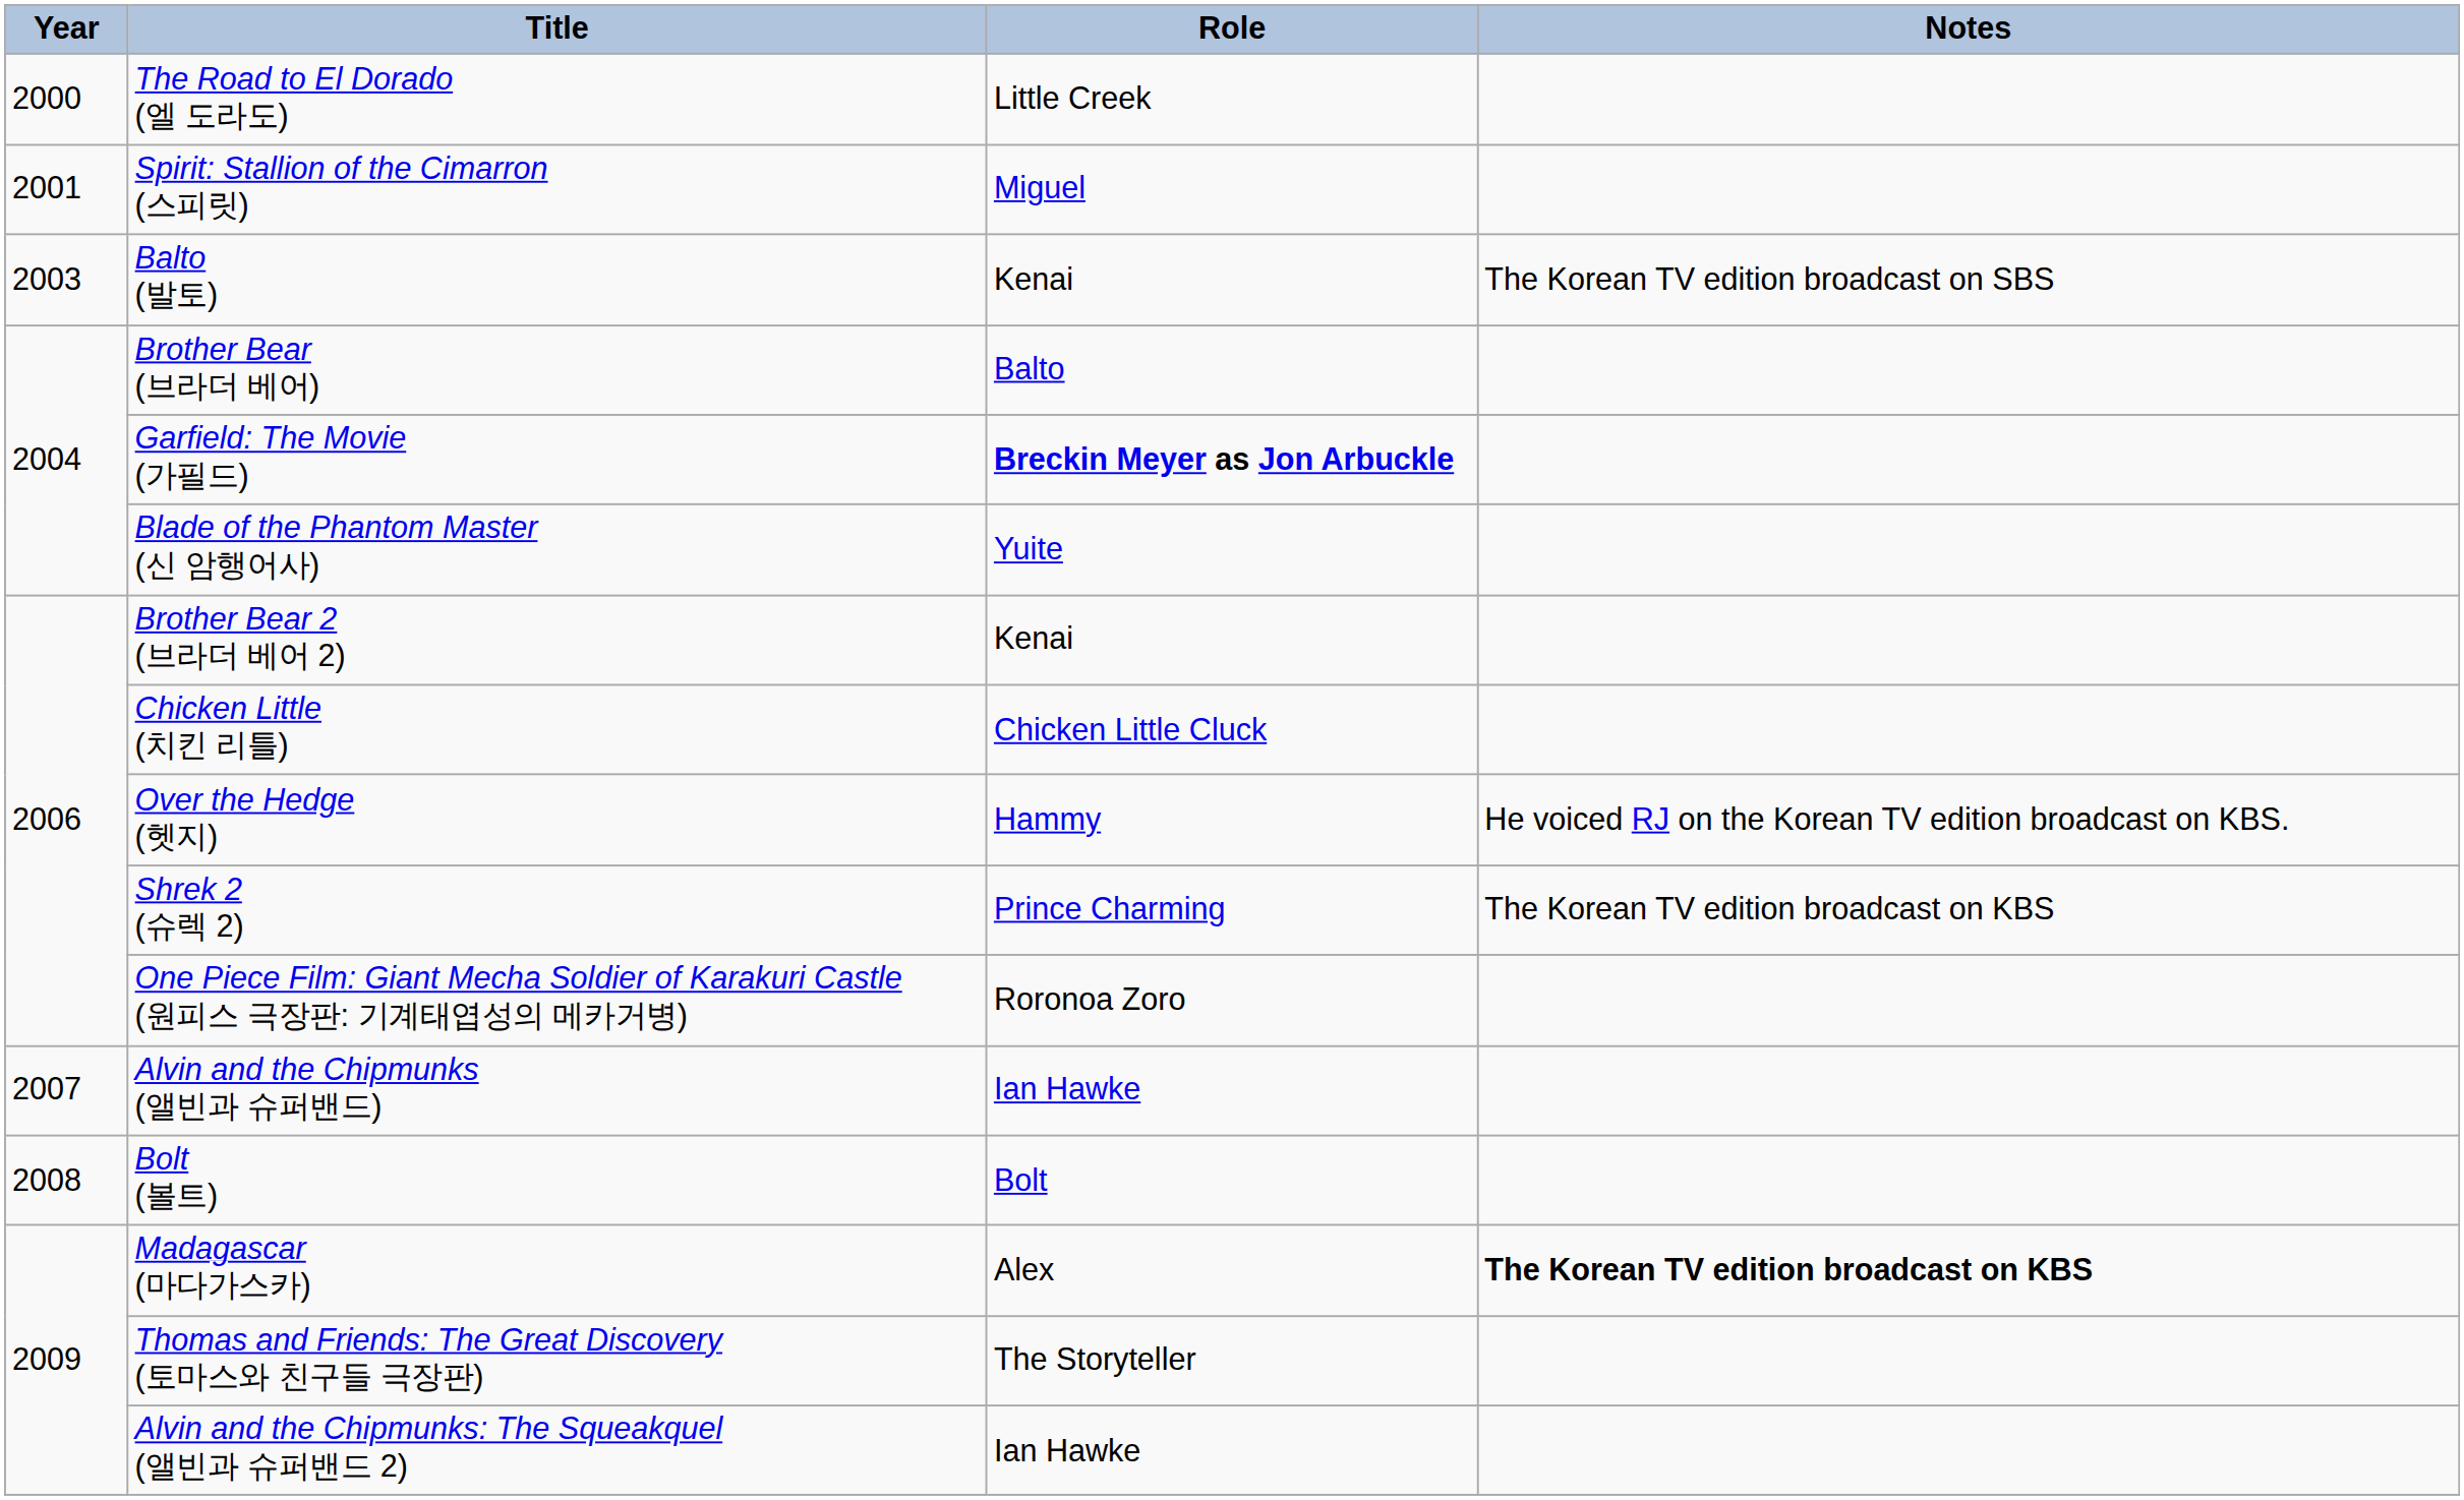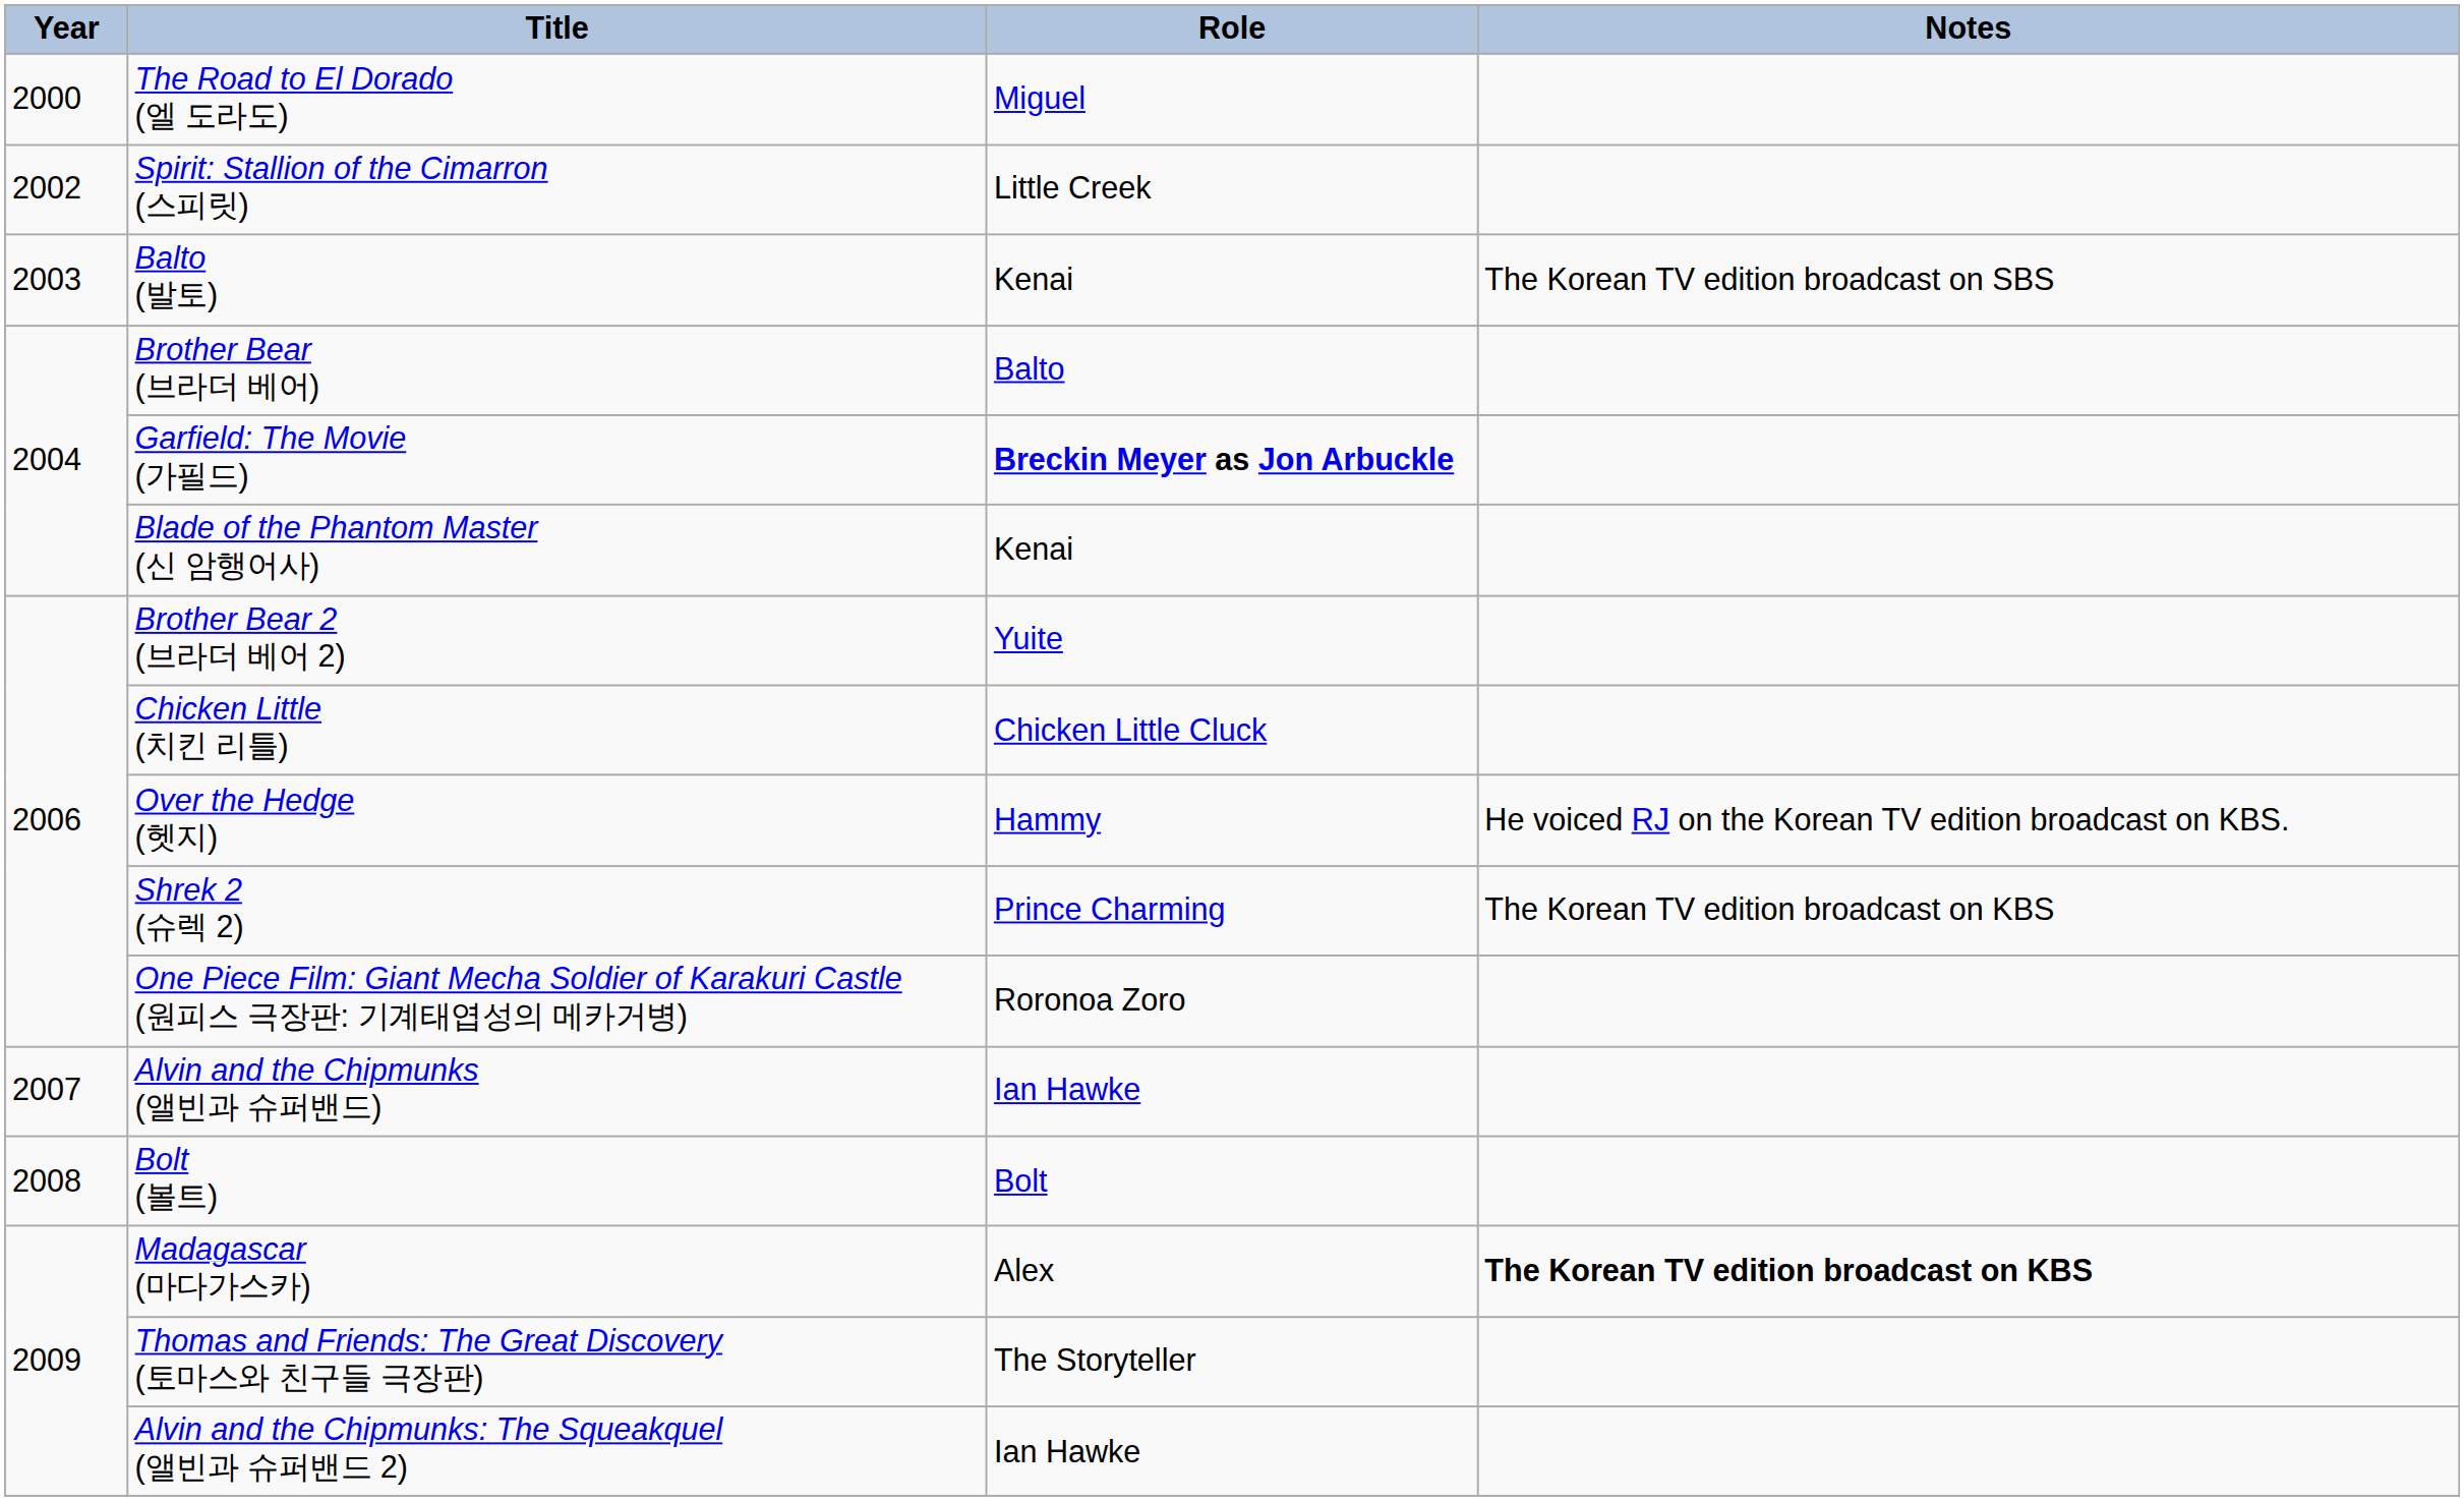 <table class="wikitable"  style="width:100%">
 <tr>
 <th style="background:#b0c4de; width:5%">Year</th>
 <th style="background:#b0c4de; width:35%;">Title</th>
 <th style="background:#b0c4de; width:20%;">Role</th>
 <th style="background:#b0c4de; width:40%;">Notes</th>
 </tr>
 <tr>
 <td>2000</td>
 <td><em><a href='#'>The Road to El Dorado</a></em><br>(엘 도라도)</td>
-<td>Little Creek</td>
+<td><a href='#'>Miguel</a></td>
 <td></td>
 </tr>
 <tr>
-<td>2001</td>
+<td>2002</td>
 <td><em><a href='#'>Spirit: Stallion of the Cimarron</a></em><br>(스피릿)</td>
-<td><a href='#'>Miguel</a></td>
+<td>Little Creek</td>
 <td></td>
 </tr>
 <tr>
 <td>2003</td>
 <td><em><a href='#'>Balto</a></em><br>(발토)</td>
 <td>Kenai</td>
 <td>The Korean TV edition broadcast on SBS</td>
 </tr>
 <tr>
 <td rowspan="3">2004</td>
 <td><em><a href='#'>Brother Bear</a></em><br>(브라더 베어)</td>
 <td><a href='#'>Balto</a></td>
 <td></td>
 </tr>
 <tr>
 <td><em><a href='#'>Garfield: The Movie</a></em><br>(가필드)</td>
 <td><strong><a href='#'>Breckin Meyer</a> as <a href='#'>Jon Arbuckle</a></strong></td>
 <td></td>
 </tr>
 <tr>
 <td><em><a href='#'>Blade of the Phantom Master</a></em><br>(신 암행어사)</td>
-<td><a href='#'>Yuite</a></td>
+<td>Kenai</td>
 <td></td>
 </tr>
 <tr>
 <td rowspan="5">2006</td>
 <td><em><a href='#'>Brother Bear 2</a></em><br>(브라더 베어 2)</td>
-<td>Kenai</td>
+<td><a href='#'>Yuite</a></td>
 <td></td>
 </tr>
 <tr>
 <td><em><a href='#'>Chicken Little</a></em><br>(치킨 리틀)</td>
 <td><a href='#'>Chicken Little Cluck</a></td>
 <td></td>
 </tr>
 <tr>
 <td><em><a href='#'>Over the Hedge</a></em><br>(헷지)</td>
 <td><a href='#'>Hammy</a></td>
 <td>He voiced <a href='#'>RJ</a> on the Korean TV edition broadcast on KBS.</td>
 </tr>
 <tr>
 <td><em><a href='#'>Shrek 2</a></em><br>(슈렉 2)</td>
 <td><a href='#'>Prince Charming</a></td>
 <td>The Korean TV edition broadcast on KBS</td>
 </tr>
 <tr>
 <td><em><a href='#'>One Piece Film: Giant Mecha Soldier of Karakuri Castle</a></em><br>(원피스 극장판: 기계태엽성의 메카거병)</td>
 <td>Roronoa Zoro</td>
 <td></td>
 </tr>
 <tr>
 <td>2007</td>
 <td><em><a href='#'>Alvin and the Chipmunks</a></em><br>(앨빈과 슈퍼밴드)</td>
 <td><a href='#'>Ian Hawke</a></td>
 <td></td>
 </tr>
 <tr>
 <td>2008</td>
 <td><em><a href='#'>Bolt</a></em><br>(볼트)</td>
 <td><a href='#'>Bolt</a></td>
 <td></td>
 </tr>
 <tr>
 <td rowspan="3">2009</td>
 <td><em><a href='#'>Madagascar</a></em><br>(마다가스카)</td>
 <td>Alex</td>
 <td><strong>The Korean TV edition broadcast on KBS</strong></td>
 </tr>
 <tr>
 <td><em><a href='#'>Thomas and Friends: The Great Discovery</a></em><br>(토마스와 친구들 극장판)</td>
 <td>The Storyteller</td>
 <td></td>
 </tr>
 <tr>
 <td><em><a href='#'>Alvin and the Chipmunks: The Squeakquel</a></em><br>(앨빈과 슈퍼밴드 2)</td>
 <td>Ian Hawke</td>
 <td></td>
 </tr>
 </table>
